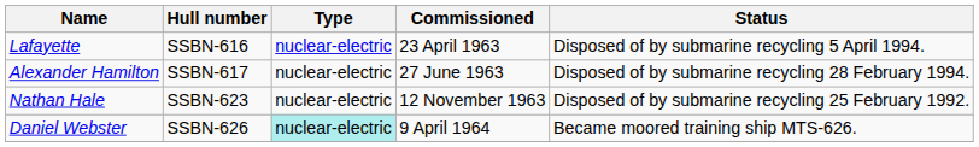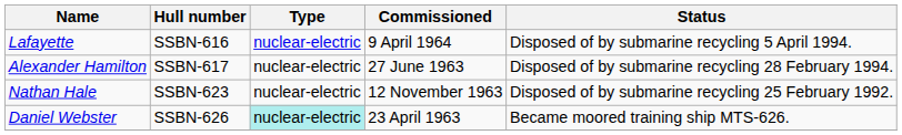 <table class="wikitable">
 <tr>
 <th>Name</th>
 <th>Hull number</th>
 <th>Type</th>
 <th>Commissioned</th>
 <th>Status</th>
 </tr>
 <tr>
 <td><em><a href='#'>Lafayette</a></em></td>
 <td>SSBN-616</td>
 <td><a href='#'>nuclear-electric</a></td>
-<td>23 April 1963</td>
+<td>9 April 1964</td>
 <td>Disposed of by submarine recycling 5 April 1994.</td>
 </tr>
 <tr>
 <td><em><a href='#'>Alexander Hamilton</a></em></td>
 <td>SSBN-617</td>
 <td>nuclear-electric</td>
 <td>27 June 1963</td>
 <td>Disposed of by submarine recycling 28 February 1994.</td>
 </tr>
 <tr>
 <td><em><a href='#'>Nathan Hale</a></em></td>
 <td>SSBN-623</td>
 <td>nuclear-electric</td>
 <td>12 November 1963</td>
 <td>Disposed of by submarine recycling 25 February 1992.</td>
 </tr>
 <tr>
 <td><em><a href='#'>Daniel Webster</a></em></td>
 <td>SSBN-626</td>
 <td style="background: paleturquoise;">nuclear-electric</td>
-<td>9 April 1964</td>
+<td>23 April 1963</td>
 <td>Became moored training ship MTS-626.</td>
 </tr>
 <tr>
 </tr>
 </table>
